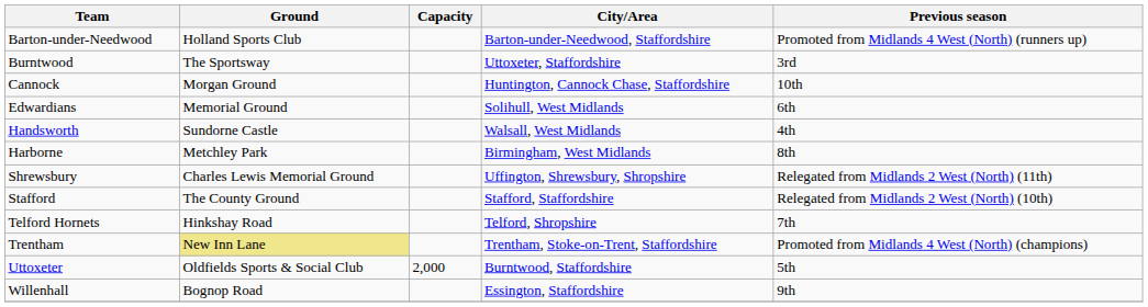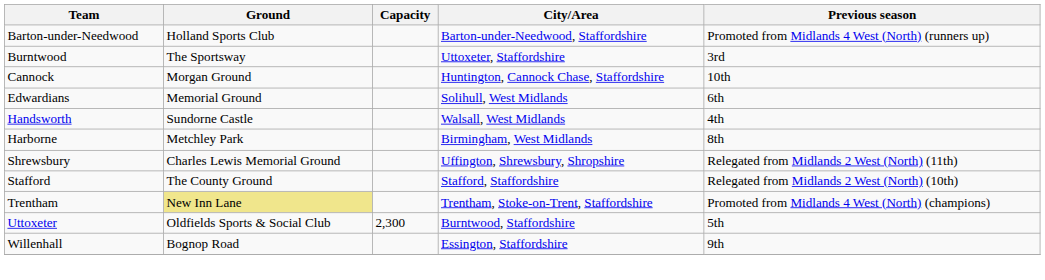 <table class="wikitable sortable" width=100%>
 <tr>
 <th>Team</th>
 <th>Ground</th>
 <th>Capacity</th>
 <th>City/Area</th>
 <th>Previous season</th>
 </tr>
 <tr>
 <td>Barton-under-Needwood</td>
 <td>Holland Sports Club</td>
 <td></td>
 <td><a href='#'>Barton-under-Needwood</a>, <a href='#'>Staffordshire</a></td>
 <td>Promoted from <a href='#'>Midlands 4 West (North)</a> (runners up)</td>
 </tr>
 <tr>
 <td>Burntwood</td>
 <td>The Sportsway</td>
 <td></td>
 <td><a href='#'>Uttoxeter</a>, <a href='#'>Staffordshire</a></td>
 <td>3rd</td>
 </tr>
 <tr>
 <td>Cannock</td>
 <td>Morgan Ground</td>
 <td></td>
 <td><a href='#'>Huntington</a>, <a href='#'>Cannock Chase</a>, <a href='#'>Staffordshire</a></td>
 <td>10th</td>
 </tr>
 <tr>
 <td>Edwardians</td>
 <td>Memorial Ground</td>
 <td></td>
 <td><a href='#'>Solihull</a>, <a href='#'>West Midlands</a></td>
 <td>6th</td>
 </tr>
 <tr>
 <td><a href='#'>Handsworth</a></td>
 <td>Sundorne Castle</td>
 <td></td>
 <td><a href='#'>Walsall</a>, <a href='#'>West Midlands</a></td>
 <td>4th</td>
 </tr>
 <tr>
 <td>Harborne</td>
 <td>Metchley Park</td>
 <td></td>
 <td><a href='#'>Birmingham</a>, <a href='#'>West Midlands</a></td>
 <td>8th</td>
 </tr>
 <tr>
 <td>Shrewsbury</td>
 <td>Charles Lewis Memorial Ground</td>
 <td></td>
 <td><a href='#'>Uffington</a>, <a href='#'>Shrewsbury</a>, <a href='#'>Shropshire</a></td>
 <td>Relegated from <a href='#'>Midlands 2 West (North)</a> (11th)</td>
 </tr>
 <tr>
 <td>Stafford</td>
 <td>The County Ground</td>
 <td></td>
 <td><a href='#'>Stafford</a>, <a href='#'>Staffordshire</a></td>
 <td>Relegated from <a href='#'>Midlands 2 West (North)</a> (10th)</td>
 </tr>
 <tr>
-<td>Telford Hornets</td>
-<td>Hinkshay Road</td>
-<td></td>
-<td><a href='#'>Telford</a>, <a href='#'>Shropshire</a></td>
-<td>7th</td>
-</tr>
-<tr>
 <td>Trentham</td>
 <td style="background: khaki;">New Inn Lane</td>
 <td></td>
 <td><a href='#'>Trentham</a>, <a href='#'>Stoke-on-Trent</a>, <a href='#'>Staffordshire</a></td>
 <td>Promoted from <a href='#'>Midlands 4 West (North)</a> (champions)</td>
 </tr>
 <tr>
 <td><a href='#'>Uttoxeter</a></td>
 <td>Oldfields Sports & Social Club</td>
-<td>2,000</td>
+<td>2,300</td>
 <td><a href='#'>Burntwood</a>, <a href='#'>Staffordshire</a></td>
 <td>5th</td>
 </tr>
 <tr>
 <td>Willenhall</td>
 <td>Bognop Road</td>
 <td></td>
 <td><a href='#'>Essington</a>, <a href='#'>Staffordshire</a></td>
 <td>9th</td>
 </tr>
 <tr>
 </tr>
 </table>
